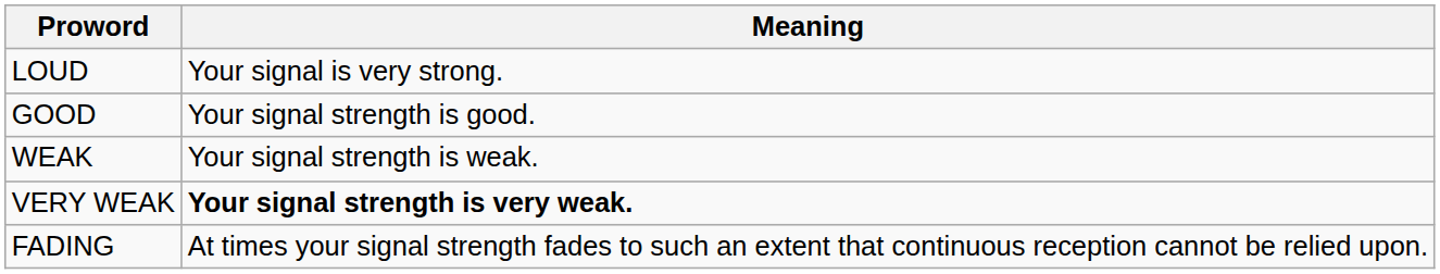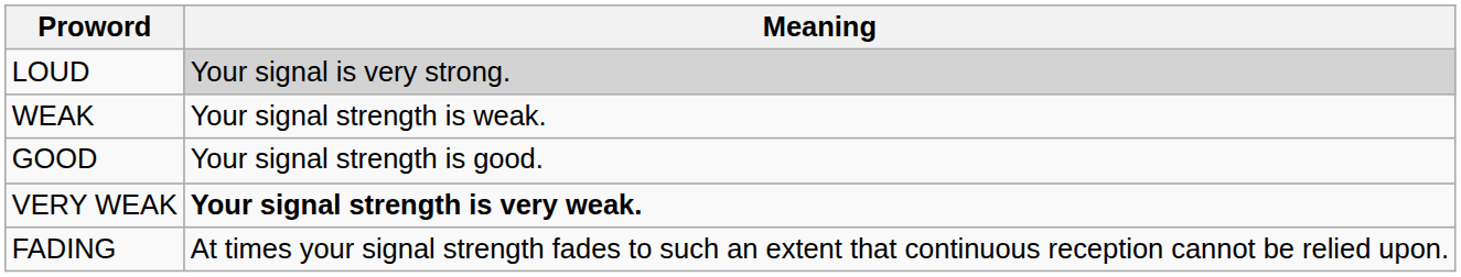 <table class="wikitable">
 <tr>
 <th>Proword</th>
 <th>Meaning</th>
 </tr>
 <tr>
 <td>LOUD</td>
-<td>Your signal is very strong.</td>
+<td style="background: lightgrey;">Your signal is very strong.</td>
+</tr>
+<tr>
+<td>WEAK</td>
+<td>Your signal strength is weak.</td>
 </tr>
 <tr>
 <td>GOOD</td>
 <td>Your signal strength is good.</td>
-</tr>
-<tr>
-<td>WEAK</td>
-<td>Your signal strength is weak.</td>
 </tr>
 <tr>
 <td>VERY WEAK</td>
 <td><strong>Your signal strength is very weak.</strong></td>
 </tr>
 <tr>
 <td>FADING</td>
 <td>At times your signal strength fades to such an extent that continuous reception cannot be relied upon.</td>
 </tr>
 </table>
